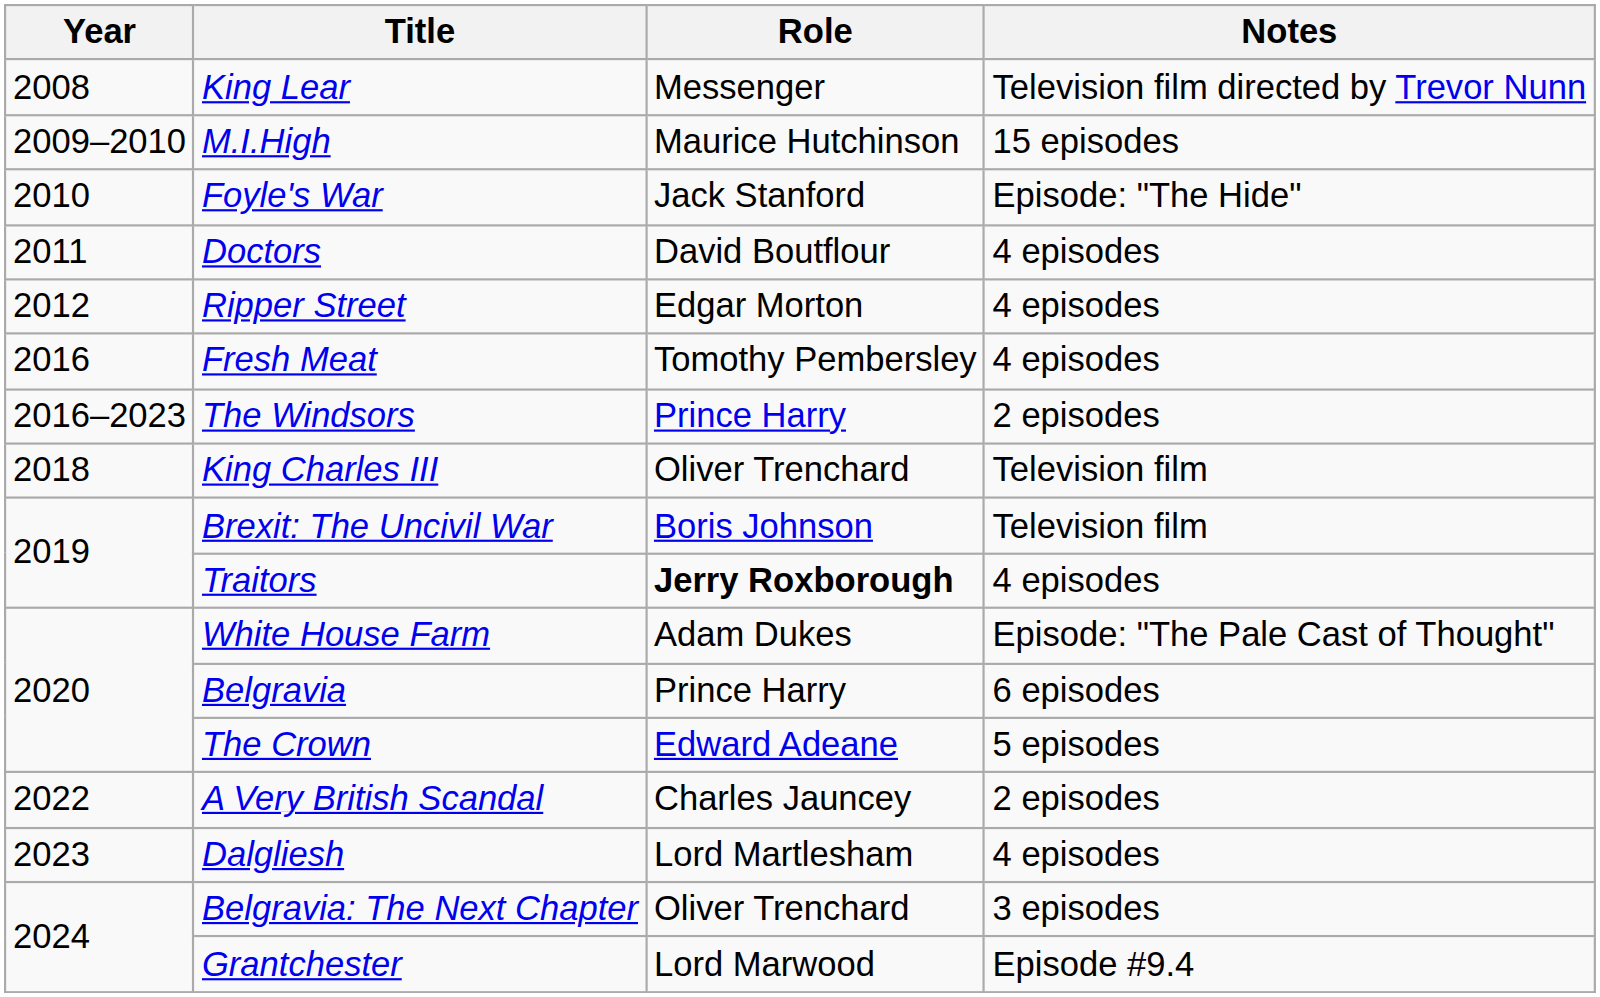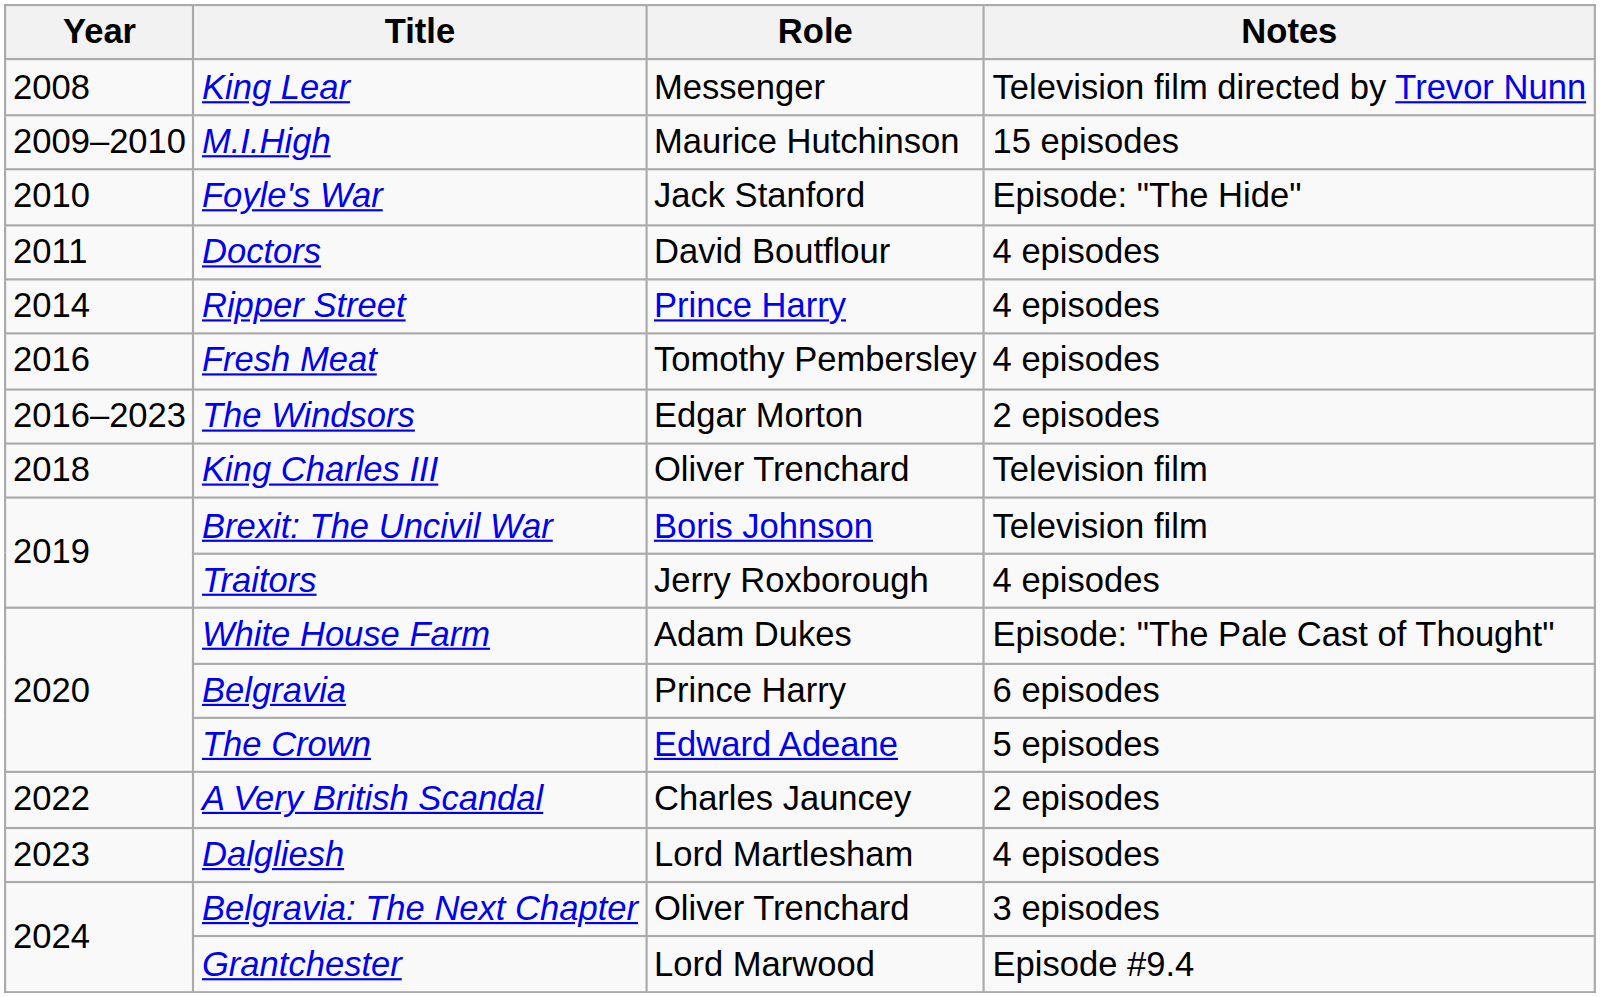 <table class="wikitable sortable">
 <tr>
 <th>Year</th>
 <th>Title</th>
 <th>Role</th>
 <th class="unsortable">Notes</th>
 </tr>
 <tr>
 <td>2008</td>
 <td><em><a href='#'>King Lear</a></em></td>
 <td>Messenger</td>
 <td>Television film directed by <a href='#'>Trevor Nunn</a></td>
 </tr>
 <tr>
 <td>2009–2010</td>
 <td><em><a href='#'>M.I.High</a></em></td>
 <td>Maurice Hutchinson</td>
 <td>15 episodes</td>
 </tr>
 <tr>
 <td>2010</td>
 <td><em><a href='#'>Foyle's War</a></em></td>
 <td>Jack Stanford</td>
 <td>Episode: "The Hide"</td>
 </tr>
 <tr>
 <td>2011</td>
 <td><em><a href='#'>Doctors</a></em></td>
 <td>David Boutflour</td>
 <td>4 episodes</td>
 </tr>
 <tr>
-<td>2012</td>
+<td>2014</td>
 <td><em><a href='#'>Ripper Street</a></em></td>
-<td>Edgar Morton</td>
+<td><a href='#'>Prince Harry</a></td>
 <td>4 episodes</td>
 </tr>
 <tr>
 <td>2016</td>
 <td><em><a href='#'>Fresh Meat</a></em></td>
 <td>Tomothy Pembersley</td>
 <td>4 episodes</td>
 </tr>
 <tr>
 <td>2016–2023</td>
 <td><em><a href='#'>The Windsors</a></em></td>
-<td><a href='#'>Prince Harry</a></td>
+<td>Edgar Morton</td>
 <td>2 episodes</td>
 </tr>
 <tr>
 <td>2018</td>
 <td><em><a href='#'>King Charles III</a></em></td>
 <td>Oliver Trenchard</td>
 <td>Television film</td>
 </tr>
 <tr>
 <td rowspan="2">2019</td>
 <td><em><a href='#'>Brexit: The Uncivil War</a></em></td>
 <td><a href='#'>Boris Johnson</a></td>
 <td>Television film</td>
 </tr>
 <tr>
 <td><em><a href='#'>Traitors</a></em></td>
-<td><strong>Jerry Roxborough</strong></td>
+<td>Jerry Roxborough</td>
 <td>4 episodes</td>
 </tr>
 <tr>
 <td rowspan="3">2020</td>
 <td><em><a href='#'>White House Farm</a></em></td>
 <td>Adam Dukes</td>
 <td>Episode: "The Pale Cast of Thought"</td>
 </tr>
 <tr>
 <td><em><a href='#'>Belgravia</a></em></td>
 <td>Prince Harry</td>
 <td>6 episodes</td>
 </tr>
 <tr>
 <td><em><a href='#'>The Crown</a></em></td>
 <td><a href='#'>Edward Adeane</a></td>
 <td>5 episodes</td>
 </tr>
 <tr>
 <td>2022</td>
 <td><em><a href='#'>A Very British Scandal</a></em></td>
 <td>Charles Jauncey</td>
 <td>2 episodes</td>
 </tr>
 <tr>
 <td>2023</td>
 <td><em><a href='#'>Dalgliesh</a></em></td>
 <td>Lord Martlesham</td>
 <td>4 episodes</td>
 </tr>
 <tr>
 <td rowspan="2">2024</td>
 <td><em><a href='#'>Belgravia: The Next Chapter</a></em></td>
 <td>Oliver Trenchard</td>
 <td>3 episodes</td>
 </tr>
 <tr>
 <td><em><a href='#'>Grantchester</a></em></td>
 <td>Lord Marwood</td>
 <td>Episode #9.4</td>
 </tr>
 </table>
